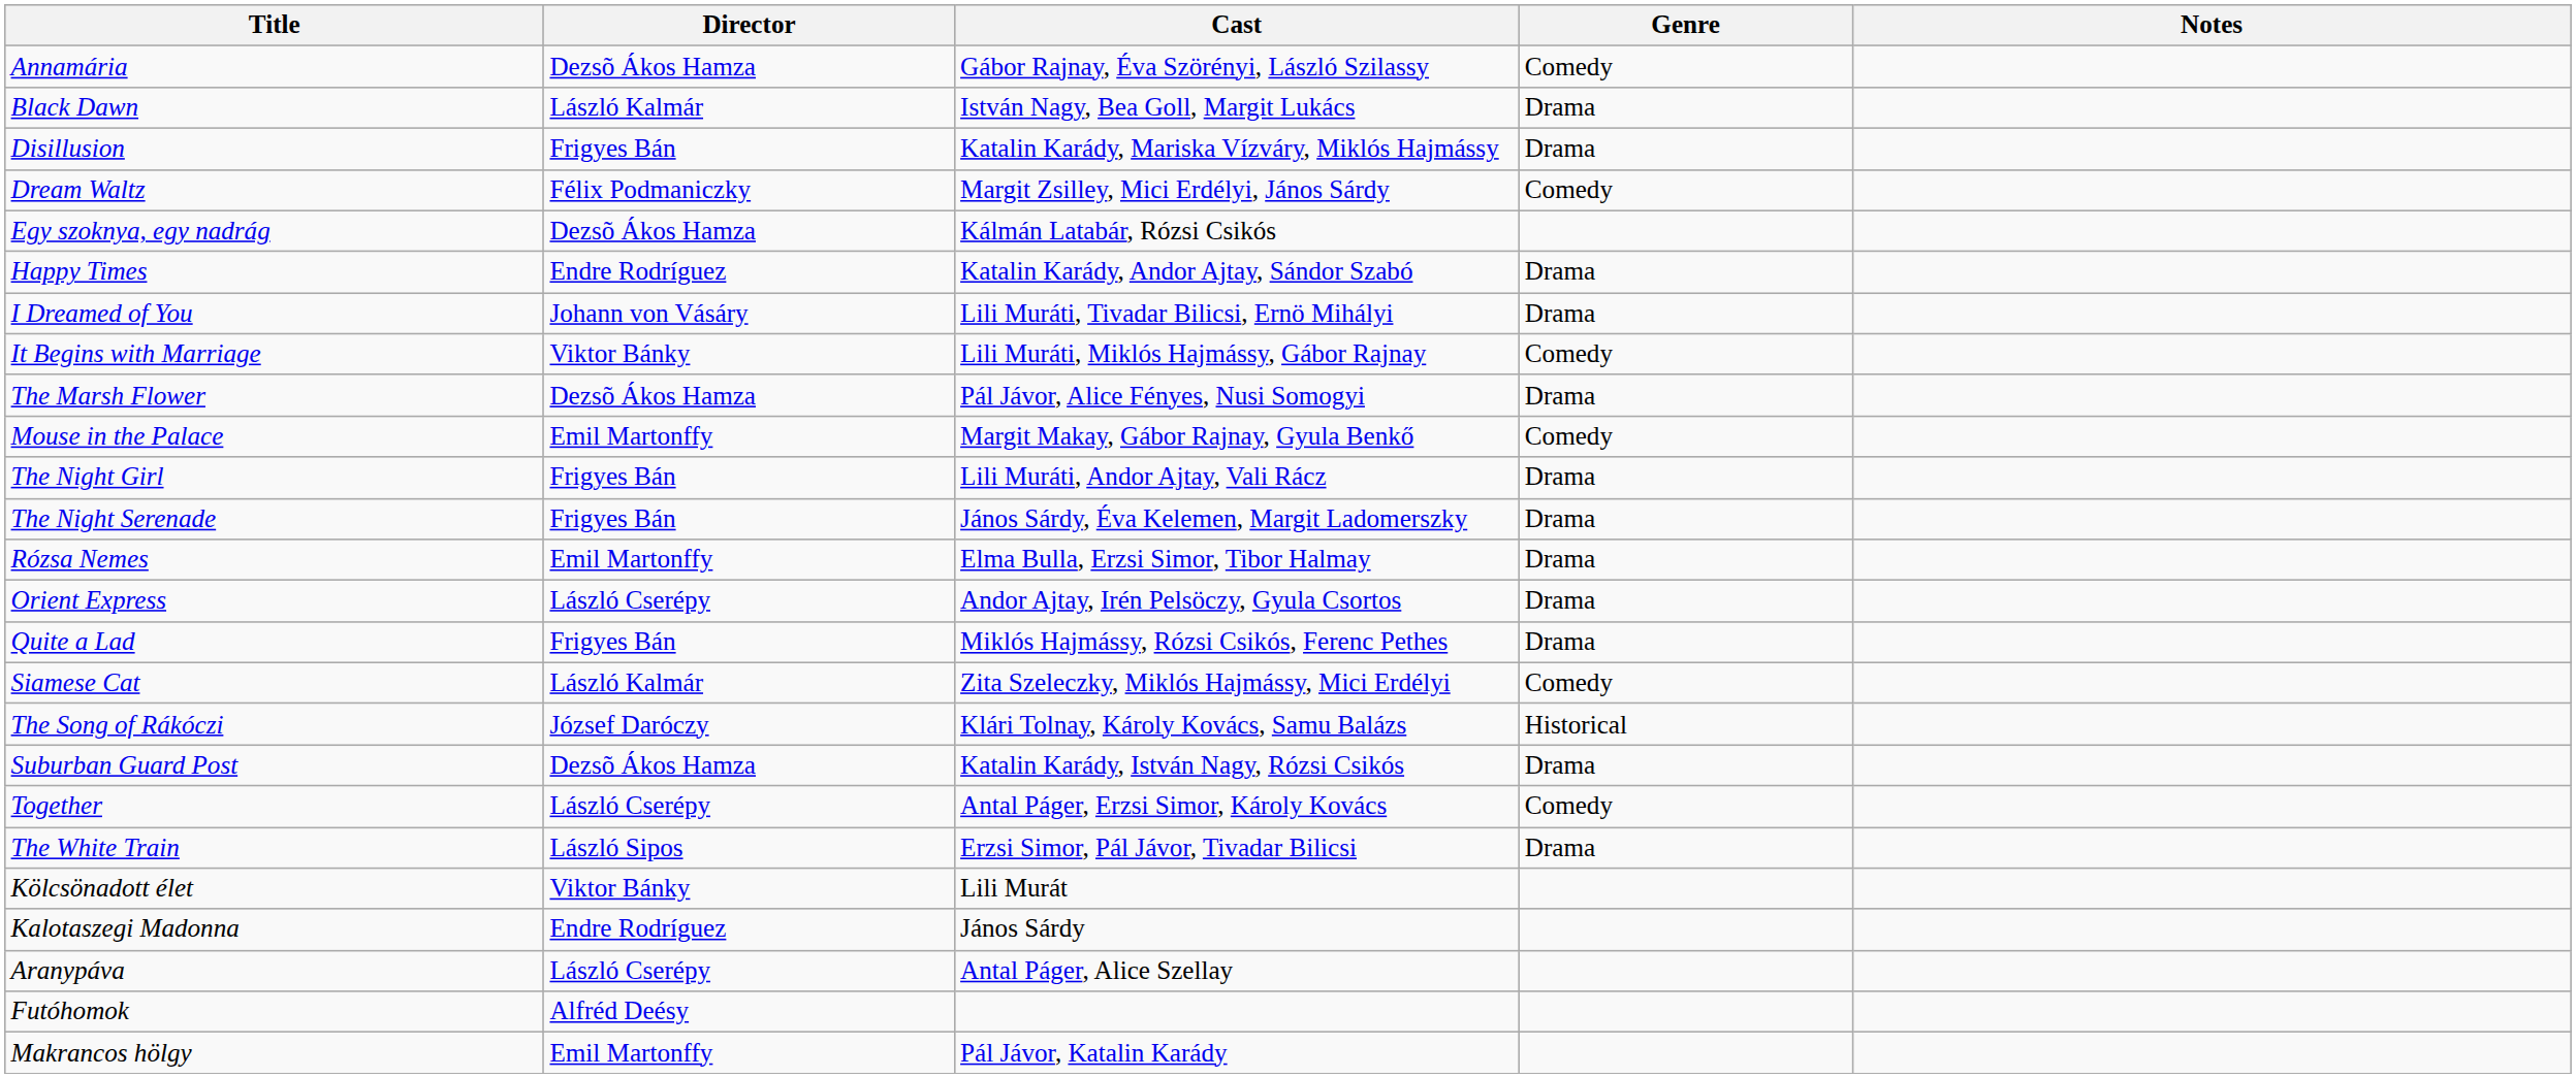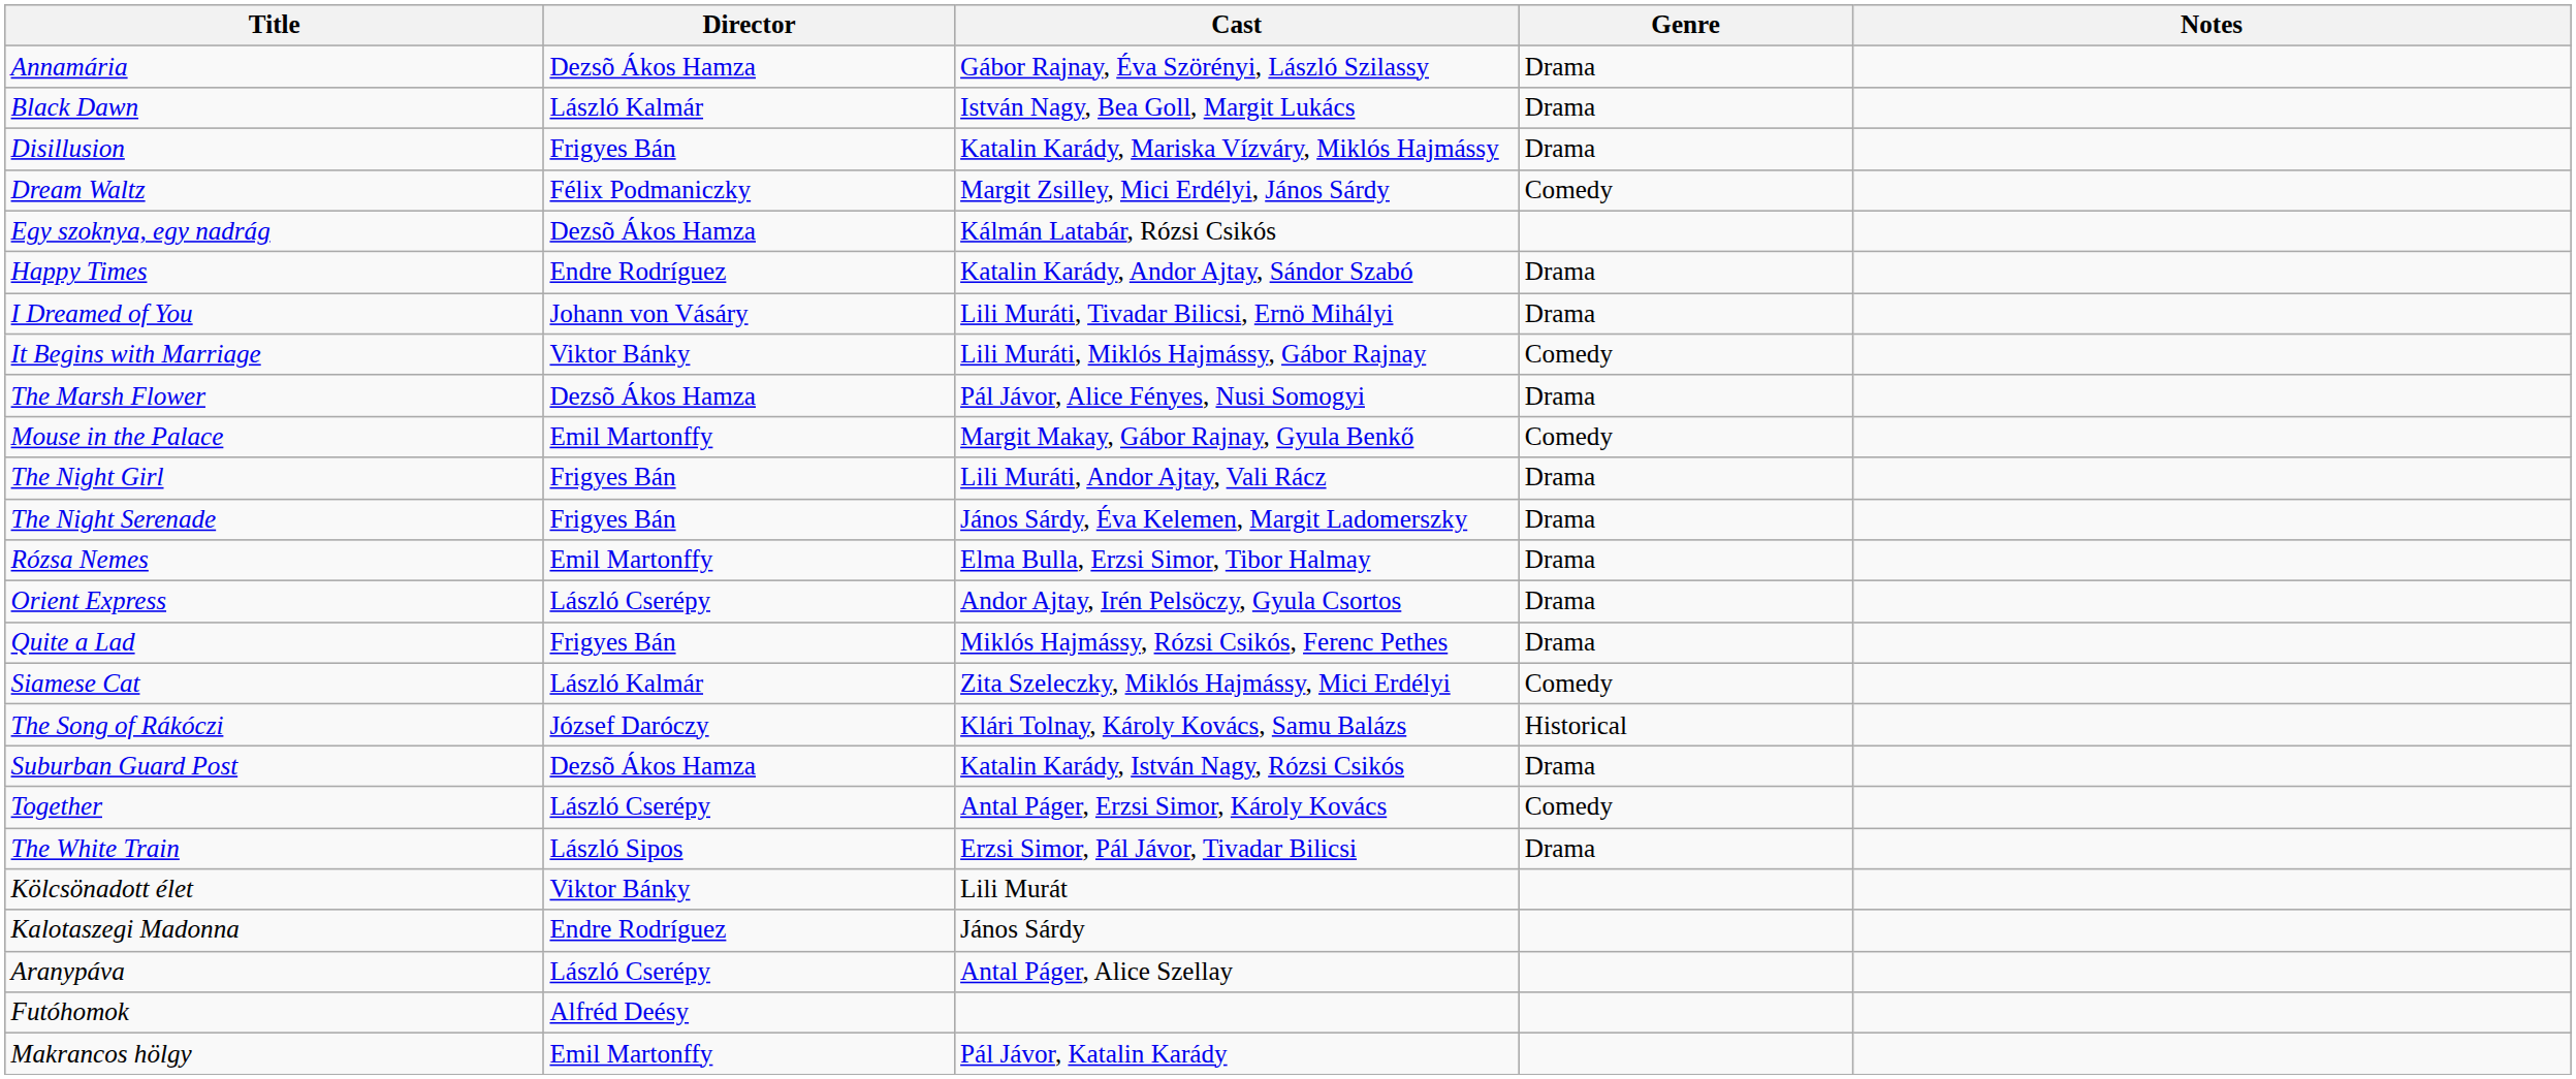 <table class="wikitable" style="width:100%;">
 <tr>
 <th style="width:21%;">Title</th>
 <th style="width:16%;">Director</th>
 <th style="width:22%;">Cast</th>
 <th style="width:13%;">Genre</th>
 <th style="width:28%;">Notes</th>
 </tr>
 <tr>
 <td><em><a href='#'>Annamária</a></em></td>
 <td><a href='#'>Dezsõ Ákos Hamza</a></td>
 <td><a href='#'>Gábor Rajnay</a>, <a href='#'>Éva Szörényi</a>, <a href='#'>László Szilassy</a></td>
-<td>Comedy</td>
+<td>Drama</td>
 <td></td>
 </tr>
 <tr>
 <td><em><a href='#'>Black Dawn</a></em></td>
 <td><a href='#'>László Kalmár</a></td>
 <td><a href='#'>István Nagy</a>, <a href='#'>Bea Goll</a>, <a href='#'>Margit Lukács</a></td>
 <td>Drama</td>
 <td></td>
 </tr>
 <tr>
 <td><em><a href='#'>Disillusion</a></em></td>
 <td><a href='#'>Frigyes Bán</a></td>
 <td><a href='#'>Katalin Karády</a>, <a href='#'>Mariska Vízváry</a>, <a href='#'>Miklós Hajmássy</a></td>
 <td>Drama</td>
 <td></td>
 </tr>
 <tr>
 <td><em><a href='#'>Dream Waltz</a></em></td>
 <td><a href='#'>Félix Podmaniczky</a></td>
 <td><a href='#'>Margit Zsilley</a>, <a href='#'>Mici Erdélyi</a>, <a href='#'>János Sárdy</a></td>
 <td>Comedy</td>
 <td></td>
 </tr>
 <tr>
 <td><em><a href='#'>Egy szoknya, egy nadrág</a></em></td>
 <td><a href='#'>Dezsõ Ákos Hamza</a></td>
 <td><a href='#'>Kálmán Latabár</a>, Rózsi Csikós</td>
 <td></td>
 <td></td>
 </tr>
 <tr>
 <td><em><a href='#'>Happy Times</a></em></td>
 <td><a href='#'>Endre Rodríguez</a></td>
 <td><a href='#'>Katalin Karády</a>, <a href='#'>Andor Ajtay</a>, <a href='#'>Sándor Szabó</a></td>
 <td>Drama</td>
 <td></td>
 </tr>
 <tr>
 <td><em><a href='#'>I Dreamed of You</a></em></td>
 <td><a href='#'>Johann von Vásáry</a></td>
 <td><a href='#'>Lili Muráti</a>, <a href='#'>Tivadar Bilicsi</a>, <a href='#'>Ernö Mihályi</a></td>
 <td>Drama</td>
 <td></td>
 </tr>
 <tr>
 <td><em><a href='#'>It Begins with Marriage</a></em></td>
 <td><a href='#'>Viktor Bánky</a></td>
 <td><a href='#'>Lili Muráti</a>, <a href='#'>Miklós Hajmássy</a>, <a href='#'>Gábor Rajnay</a></td>
 <td>Comedy</td>
 <td></td>
 </tr>
 <tr>
 <td><em><a href='#'>The Marsh Flower</a></em></td>
 <td><a href='#'>Dezsõ Ákos Hamza</a></td>
 <td><a href='#'>Pál Jávor</a>, <a href='#'>Alice Fényes</a>, <a href='#'>Nusi Somogyi</a></td>
 <td>Drama</td>
 <td></td>
 </tr>
 <tr>
 <td><em><a href='#'>Mouse in the Palace</a></em></td>
 <td><a href='#'>Emil Martonffy</a></td>
 <td><a href='#'>Margit Makay</a>, <a href='#'>Gábor Rajnay</a>, <a href='#'>Gyula Benkő</a></td>
 <td>Comedy</td>
 <td></td>
 </tr>
 <tr>
 <td><em><a href='#'>The Night Girl</a></em></td>
 <td><a href='#'>Frigyes Bán</a></td>
 <td><a href='#'>Lili Muráti</a>, <a href='#'>Andor Ajtay</a>, <a href='#'>Vali Rácz</a></td>
 <td>Drama</td>
 <td></td>
 </tr>
 <tr>
 <td><em><a href='#'>The Night Serenade</a></em></td>
 <td><a href='#'>Frigyes Bán</a></td>
 <td><a href='#'>János Sárdy</a>, <a href='#'>Éva Kelemen</a>, <a href='#'>Margit Ladomerszky</a></td>
 <td>Drama</td>
 <td></td>
 </tr>
 <tr>
 <td><em><a href='#'>Rózsa Nemes</a></em></td>
 <td><a href='#'>Emil Martonffy</a></td>
 <td><a href='#'>Elma Bulla</a>, <a href='#'>Erzsi Simor</a>, <a href='#'>Tibor Halmay</a></td>
 <td>Drama</td>
 <td></td>
 </tr>
 <tr>
 <td><em><a href='#'>Orient Express</a></em></td>
 <td><a href='#'>László Cserépy</a></td>
 <td><a href='#'>Andor Ajtay</a>, <a href='#'>Irén Pelsöczy</a>, <a href='#'>Gyula Csortos</a></td>
 <td>Drama</td>
 <td></td>
 </tr>
 <tr>
 <td><em><a href='#'>Quite a Lad</a></em></td>
 <td><a href='#'>Frigyes Bán</a></td>
 <td><a href='#'>Miklós Hajmássy</a>, <a href='#'>Rózsi Csikós</a>, <a href='#'>Ferenc Pethes</a></td>
 <td>Drama</td>
 <td></td>
 </tr>
 <tr>
 <td><em><a href='#'>Siamese Cat</a></em></td>
 <td><a href='#'>László Kalmár</a></td>
 <td><a href='#'>Zita Szeleczky</a>, <a href='#'>Miklós Hajmássy</a>, <a href='#'>Mici Erdélyi</a></td>
 <td>Comedy</td>
 <td></td>
 </tr>
 <tr>
 <td><em><a href='#'>The Song of Rákóczi</a></em></td>
 <td><a href='#'>József Daróczy</a></td>
 <td><a href='#'>Klári Tolnay</a>, <a href='#'>Károly Kovács</a>, <a href='#'>Samu Balázs</a></td>
 <td>Historical</td>
 <td></td>
 </tr>
 <tr>
 <td><em><a href='#'>Suburban Guard Post</a></em></td>
 <td><a href='#'>Dezsõ Ákos Hamza</a></td>
 <td><a href='#'>Katalin Karády</a>, <a href='#'>István Nagy</a>, <a href='#'>Rózsi Csikós</a></td>
 <td>Drama</td>
 <td></td>
 </tr>
 <tr>
 <td><em><a href='#'>Together</a></em></td>
 <td><a href='#'>László Cserépy</a></td>
 <td><a href='#'>Antal Páger</a>, <a href='#'>Erzsi Simor</a>, <a href='#'>Károly Kovács</a></td>
 <td>Comedy</td>
 <td></td>
 </tr>
 <tr>
 <td><em><a href='#'>The White Train</a></em></td>
 <td><a href='#'>László Sipos</a></td>
 <td><a href='#'>Erzsi Simor</a>, <a href='#'>Pál Jávor</a>, <a href='#'>Tivadar Bilicsi</a></td>
 <td>Drama</td>
 <td></td>
 </tr>
 <tr>
 <td><em>Kölcsönadott élet</em></td>
 <td><a href='#'>Viktor Bánky</a></td>
 <td>Lili Murát</td>
 <td></td>
 <td></td>
 </tr>
 <tr>
 <td><em>Kalotaszegi Madonna</em></td>
 <td><a href='#'>Endre Rodríguez</a></td>
 <td>János Sárdy</td>
 <td></td>
 <td></td>
 </tr>
 <tr>
 <td><em>Aranypáva</em></td>
 <td><a href='#'>László Cserépy</a></td>
 <td><a href='#'>Antal Páger</a>, Alice Szellay</td>
 <td></td>
 <td></td>
 </tr>
 <tr>
 <td><em>Futóhomok</em></td>
 <td><a href='#'>Alfréd Deésy</a></td>
 <td></td>
 <td></td>
 <td></td>
 </tr>
 <tr>
 <td><em>Makrancos hölgy</em></td>
 <td><a href='#'>Emil Martonffy</a></td>
 <td><a href='#'>Pál Jávor</a>, <a href='#'>Katalin Karády</a></td>
 <td></td>
 <td></td>
 </tr>
 <tr>
 </tr>
 </table>
